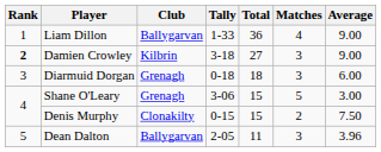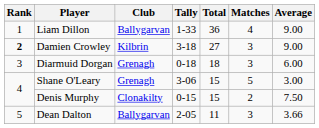 <table class="wikitable">
 <tr>
 <th>Rank</th>
 <th>Player</th>
 <th>Club</th>
 <th>Tally</th>
 <th>Total</th>
 <th>Matches</th>
 <th>Average</th>
 </tr>
 <tr>
 <td rowspan=1 align=center>1</td>
 <td>Liam Dillon</td>
 <td><a href='#'>Ballygarvan</a></td>
 <td align=center>1-33</td>
 <td align=center>36</td>
 <td align=center>4</td>
 <td align=center>9.00</td>
 </tr>
 <tr>
 <td rowspan=1 align=center><strong>2</strong></td>
 <td>Damien Crowley</td>
 <td><a href='#'>Kilbrin</a></td>
 <td align=center>3-18</td>
 <td align=center>27</td>
 <td align=center>3</td>
 <td align=center>9.00</td>
 </tr>
 <tr>
 <td rowspan=1 align=center>3</td>
 <td>Diarmuid Dorgan</td>
 <td><a href='#'>Grenagh</a></td>
 <td align=center>0-18</td>
 <td align=center>18</td>
 <td align=center>3</td>
 <td align=center>6.00</td>
 </tr>
 <tr>
 <td rowspan=2 align=center>4</td>
 <td>Shane O'Leary</td>
 <td><a href='#'>Grenagh</a></td>
 <td align=center>3-06</td>
 <td align=center>15</td>
 <td align=center>5</td>
 <td align=center>3.00</td>
 </tr>
 <tr>
 <td>Denis Murphy</td>
 <td><a href='#'>Clonakilty</a></td>
 <td align=center>0-15</td>
 <td align=center>15</td>
 <td align=center>2</td>
 <td align=center>7.50</td>
 </tr>
 <tr>
 <td rowspan=1 align=center>5</td>
 <td>Dean Dalton</td>
 <td><a href='#'>Ballygarvan</a></td>
 <td align=center>2-05</td>
 <td align=center>11</td>
 <td align=center>3</td>
-<td align=center>3.96</td>
+<td align=center>3.66</td>
 </tr>
 </table>
